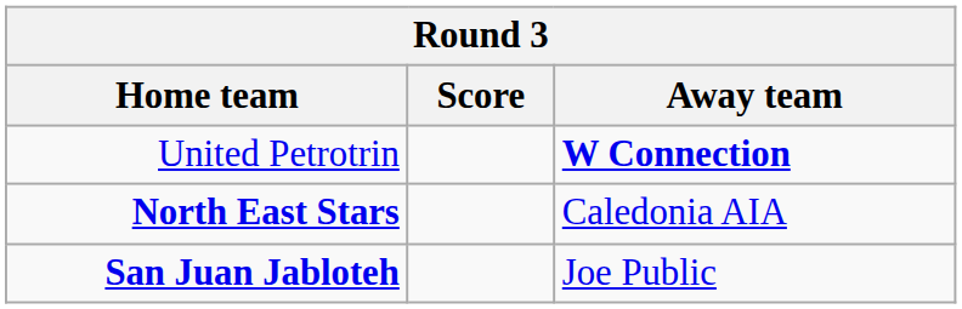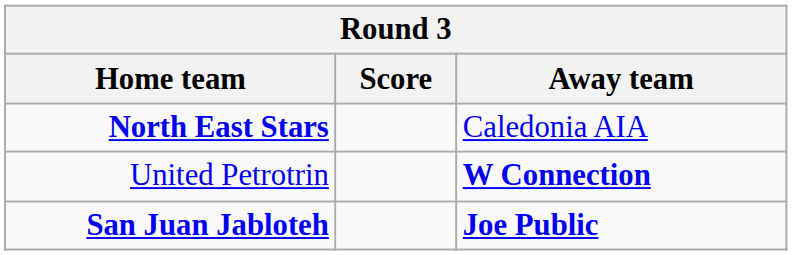 <table class="wikitable" style="float:left; margin-right:1em;">
 <tr>
 <th colspan=3>Round 3</th>
 </tr>
 <tr>
 <th width="165">Home team</th>
 <th width="55">Score</th>
 <th width="165">Away team</th>
 </tr>
 <tr>
+<td align="right"><strong><a href='#'>North East Stars</a></strong></td>
+<td align="center"></td>
+<td><a href='#'>Caledonia AIA</a></td>
+</tr>
+<tr>
 <td align="right"><a href='#'>United Petrotrin</a></td>
 <td align="center"></td>
 <td><strong><a href='#'>W Connection</a></strong></td>
 </tr>
 <tr>
-<td align="right"><strong><a href='#'>North East Stars</a></strong></td>
-<td align="center"></td>
-<td><a href='#'>Caledonia AIA</a></td>
-</tr>
-<tr>
 <td align="right"><strong><a href='#'>San Juan Jabloteh</a></strong></td>
 <td align="center"></td>
-<td><a href='#'>Joe Public</a></td>
+<td><strong><a href='#'>Joe Public</a></strong></td>
 </tr>
 </table>
